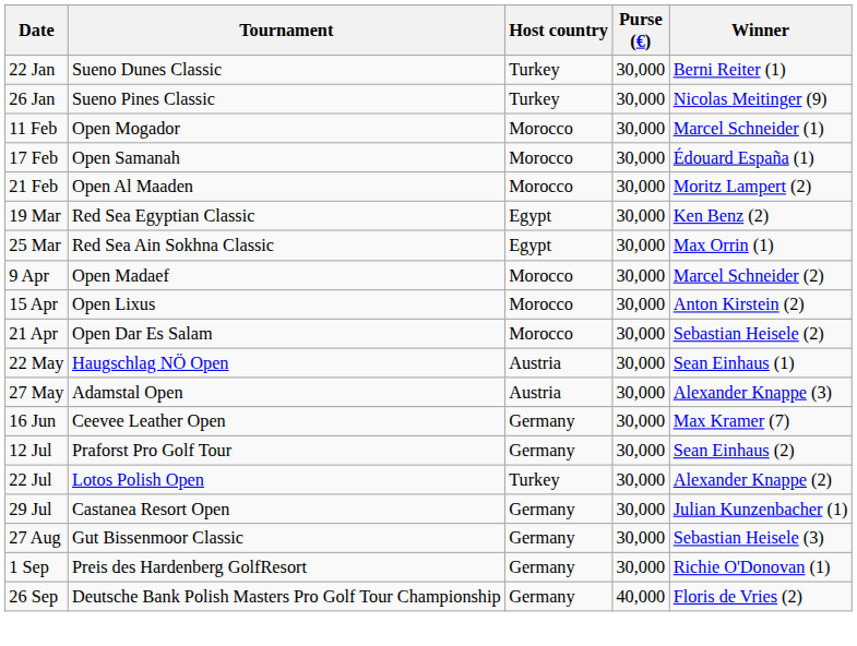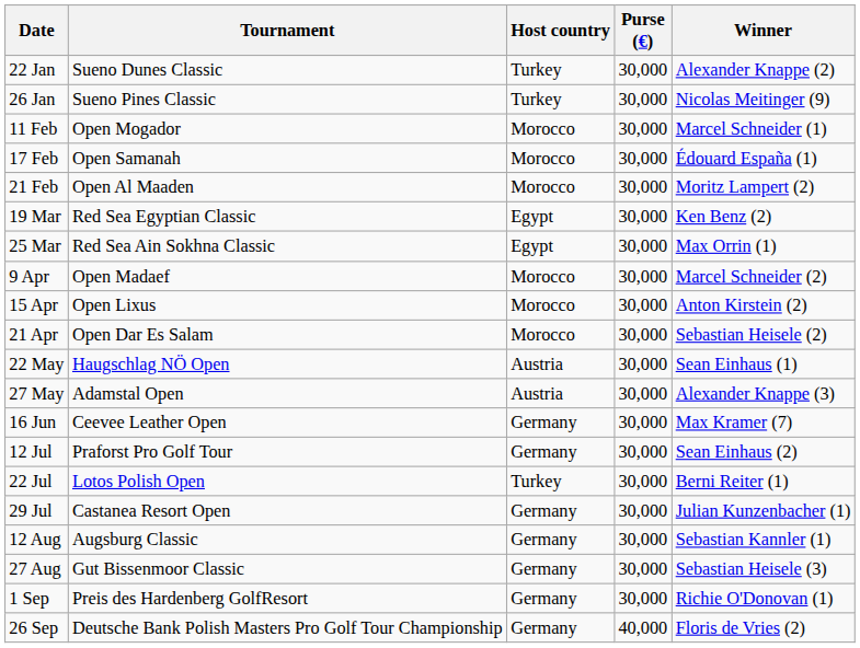 <table class="wikitable" style="font-size:95%;">
 <tr>
 <th>Date</th>
 <th>Tournament</th>
 <th>Host country</th>
 <th>Purse<br>(<a href='#'>€</a>)</th>
 <th>Winner</th>
 </tr>
 <tr>
 <td>22 Jan</td>
 <td>Sueno Dunes Classic</td>
 <td>Turkey</td>
 <td align=right>30,000</td>
-<td> <a href='#'>Berni Reiter</a> (1)</td>
+<td> <a href='#'>Alexander Knappe</a> (2)</td>
 </tr>
 <tr>
 <td>26 Jan</td>
 <td>Sueno Pines Classic</td>
 <td>Turkey</td>
 <td align=right>30,000</td>
 <td> <a href='#'>Nicolas Meitinger</a> (9)</td>
 </tr>
 <tr>
 <td>11 Feb</td>
 <td>Open Mogador</td>
 <td>Morocco</td>
 <td align=right>30,000</td>
 <td> <a href='#'>Marcel Schneider</a> (1)</td>
 </tr>
 <tr>
 <td>17 Feb</td>
 <td>Open Samanah</td>
 <td>Morocco</td>
 <td align=right>30,000</td>
 <td> <a href='#'>Édouard España</a> (1)</td>
 </tr>
 <tr>
 <td>21 Feb</td>
 <td>Open Al Maaden</td>
 <td>Morocco</td>
 <td align=right>30,000</td>
 <td> <a href='#'>Moritz Lampert</a> (2)</td>
 </tr>
 <tr>
 <td>19 Mar</td>
 <td>Red Sea Egyptian Classic</td>
 <td>Egypt</td>
 <td align=right>30,000</td>
 <td> <a href='#'>Ken Benz</a> (2)</td>
 </tr>
 <tr>
 <td>25 Mar</td>
 <td>Red Sea Ain Sokhna Classic</td>
 <td>Egypt</td>
 <td align=right>30,000</td>
 <td> <a href='#'>Max Orrin</a> (1)</td>
 </tr>
 <tr>
 <td>9 Apr</td>
 <td>Open Madaef</td>
 <td>Morocco</td>
 <td align=right>30,000</td>
 <td> <a href='#'>Marcel Schneider</a> (2)</td>
 </tr>
 <tr>
 <td>15 Apr</td>
 <td>Open Lixus</td>
 <td>Morocco</td>
 <td align=right>30,000</td>
 <td> <a href='#'>Anton Kirstein</a> (2)</td>
 </tr>
 <tr>
 <td>21 Apr</td>
 <td>Open Dar Es Salam</td>
 <td>Morocco</td>
 <td align=right>30,000</td>
 <td> <a href='#'>Sebastian Heisele</a> (2)</td>
 </tr>
 <tr>
 <td>22 May</td>
 <td><a href='#'>Haugschlag NÖ Open</a></td>
 <td>Austria</td>
 <td align=right>30,000</td>
 <td> <a href='#'>Sean Einhaus</a> (1)</td>
 </tr>
 <tr>
 <td>27 May</td>
 <td>Adamstal Open</td>
 <td>Austria</td>
 <td align=right>30,000</td>
 <td> <a href='#'>Alexander Knappe</a> (3)</td>
 </tr>
 <tr>
 <td>16 Jun</td>
 <td>Ceevee Leather Open</td>
 <td>Germany</td>
 <td align=right>30,000</td>
 <td> <a href='#'>Max Kramer</a> (7)</td>
 </tr>
 <tr>
 <td>12 Jul</td>
 <td>Praforst Pro Golf Tour</td>
 <td>Germany</td>
 <td align=right>30,000</td>
 <td> <a href='#'>Sean Einhaus</a> (2)</td>
 </tr>
 <tr>
 <td>22 Jul</td>
 <td><a href='#'>Lotos Polish Open</a></td>
 <td>Turkey</td>
 <td align=right>30,000</td>
-<td> <a href='#'>Alexander Knappe</a> (2)</td>
+<td> <a href='#'>Berni Reiter</a> (1)</td>
 </tr>
 <tr>
 <td>29 Jul</td>
 <td>Castanea Resort Open</td>
 <td>Germany</td>
 <td align=right>30,000</td>
 <td> <a href='#'>Julian Kunzenbacher</a> (1)</td>
+</tr>
+<tr>
+<td>12 Aug</td>
+<td>Augsburg Classic</td>
+<td>Germany</td>
+<td align=right>30,000</td>
+<td> <a href='#'>Sebastian Kannler</a> (1)</td>
 </tr>
 <tr>
 <td>27 Aug</td>
 <td>Gut Bissenmoor Classic</td>
 <td>Germany</td>
 <td align=right>30,000</td>
 <td> <a href='#'>Sebastian Heisele</a> (3)</td>
 </tr>
 <tr>
 <td>1 Sep</td>
 <td>Preis des Hardenberg GolfResort</td>
 <td>Germany</td>
 <td align=right>30,000</td>
 <td> <a href='#'>Richie O'Donovan</a> (1)</td>
 </tr>
 <tr>
 <td>26 Sep</td>
 <td>Deutsche Bank Polish Masters Pro Golf Tour Championship</td>
 <td>Germany</td>
 <td align=right>40,000</td>
 <td> <a href='#'>Floris de Vries</a> (2)</td>
 </tr>
 </table>
